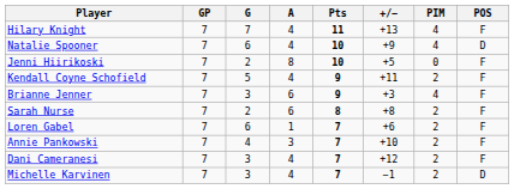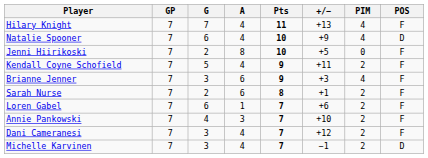 <table class="wikitable sortable" style="text-align:center;">
 <tr>
 <th style="width:225px;">Player</th>
 <th style="width:50px;">GP</th>
 <th style="width:50px;">G</th>
 <th style="width:50px;">A</th>
 <th style="width:60px;">Pts</th>
 <th style="width:60px;">+/−</th>
 <th style="width:50px;">PIM</th>
 <th style="width:60px;">POS</th>
 </tr>
 <tr>
 <td style="text-align:left;"> <a href='#'>Hilary Knight</a></td>
 <td>7</td>
 <td>7</td>
 <td>4</td>
 <td><strong>11</strong></td>
 <td>+13</td>
 <td>4</td>
 <td>F</td>
 </tr>
 <tr>
 <td style="text-align:left;"> <a href='#'>Natalie Spooner</a></td>
 <td>7</td>
 <td>6</td>
 <td>4</td>
 <td><strong>10</strong></td>
 <td>+9</td>
 <td>4</td>
 <td>D</td>
 </tr>
 <tr>
 <td style="text-align:left;"> <a href='#'>Jenni Hiirikoski</a></td>
 <td>7</td>
 <td>2</td>
 <td>8</td>
 <td><strong>10</strong></td>
 <td>+5</td>
 <td>0</td>
 <td>F</td>
 </tr>
 <tr>
 <td style="text-align:left;"> <a href='#'>Kendall Coyne Schofield</a></td>
 <td>7</td>
 <td>5</td>
 <td>4</td>
 <td><strong>9</strong></td>
 <td>+11</td>
 <td>2</td>
 <td>F</td>
 </tr>
 <tr>
 <td style="text-align:left;"> <a href='#'>Brianne Jenner</a></td>
 <td>7</td>
 <td>3</td>
 <td>6</td>
 <td><strong>9</strong></td>
 <td>+3</td>
 <td>4</td>
 <td>F</td>
 </tr>
 <tr>
 <td style="text-align:left;"> <a href='#'>Sarah Nurse</a></td>
 <td>7</td>
 <td>2</td>
 <td>6</td>
 <td><strong>8</strong></td>
-<td>+8</td>
+<td>+1</td>
 <td>2</td>
 <td>F</td>
 </tr>
 <tr>
 <td style="text-align:left;"> <a href='#'>Loren Gabel</a></td>
 <td>7</td>
 <td>6</td>
 <td>1</td>
 <td><strong>7</strong></td>
 <td>+6</td>
 <td>2</td>
 <td>F</td>
 </tr>
 <tr>
 <td style="text-align:left;"> <a href='#'>Annie Pankowski</a></td>
 <td>7</td>
 <td>4</td>
 <td>3</td>
 <td><strong>7</strong></td>
 <td>+10</td>
 <td>2</td>
 <td>F</td>
 </tr>
 <tr>
 <td style="text-align:left;"> <a href='#'>Dani Cameranesi</a></td>
 <td>7</td>
 <td>3</td>
 <td>4</td>
 <td><strong>7</strong></td>
 <td>+12</td>
 <td>2</td>
 <td>F</td>
 </tr>
 <tr>
 <td style="text-align:left;"> <a href='#'>Michelle Karvinen</a></td>
 <td>7</td>
 <td>3</td>
 <td>4</td>
 <td><strong>7</strong></td>
 <td>−1</td>
 <td>2</td>
 <td>D</td>
 </tr>
 </table>
